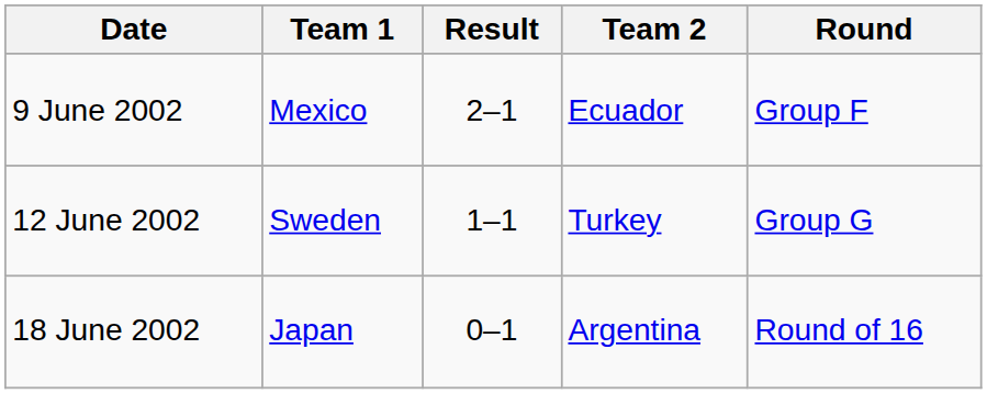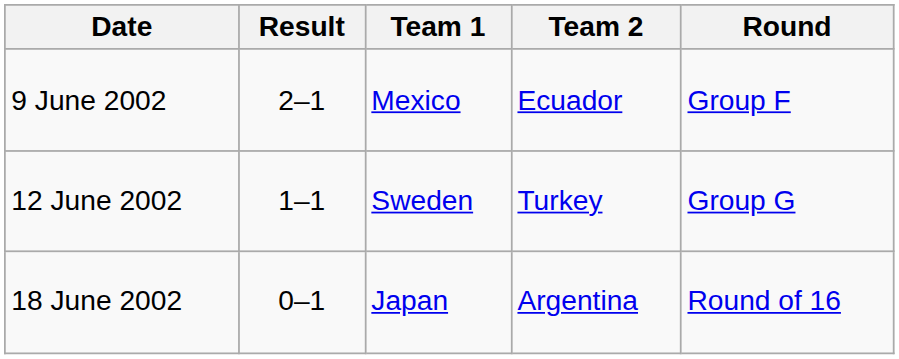 <table class="wikitable" style="text-align: left;" width="40%">
 <tr>
 <th>Date</th>
+<th>Result</th>
 <th>Team 1</th>
-<th>Result</th>
 <th>Team 2</th>
 <th>Round</th>
 </tr>
 <tr>
 <td>9 June 2002</td>
+<td style="text-align:center;">2–1</td>
 <td><p><a href='#'>Mexico</a> </p></td>
-<td style="text-align:center;">2–1</td>
 <td> <a href='#'>Ecuador</a></td>
 <td><a href='#'>Group F</a></td>
 </tr>
 <tr>
 <td>12 June 2002</td>
+<td style="text-align:center;">1–1</td>
 <td><p><a href='#'>Sweden</a> </p></td>
-<td style="text-align:center;">1–1</td>
 <td> <a href='#'>Turkey</a></td>
 <td><a href='#'>Group G</a></td>
 </tr>
 <tr>
 <td>18 June 2002</td>
+<td style="text-align:center;">0–1</td>
 <td><p><a href='#'>Japan</a> </p></td>
-<td style="text-align:center;">0–1</td>
 <td> <a href='#'>Argentina</a></td>
 <td><a href='#'>Round of 16</a></td>
 </tr>
 </table>
